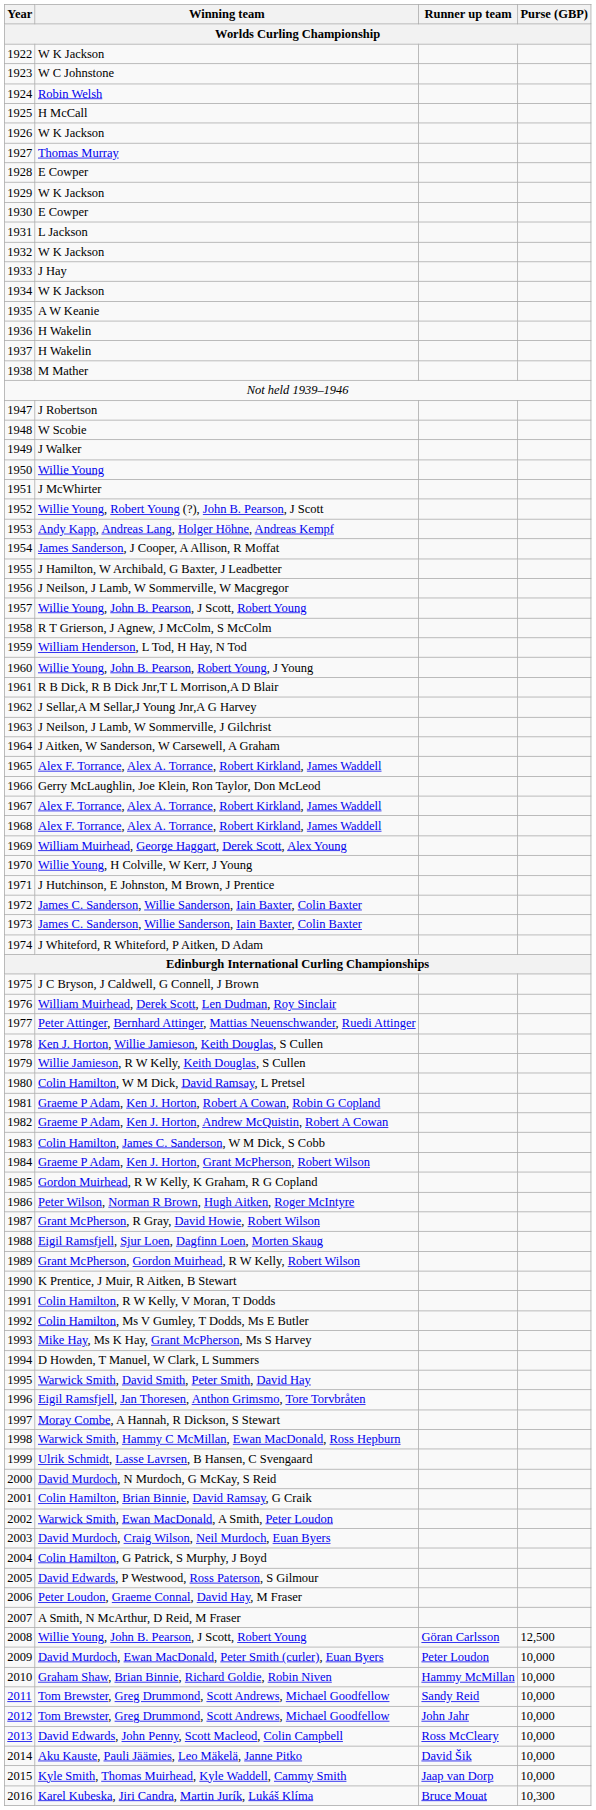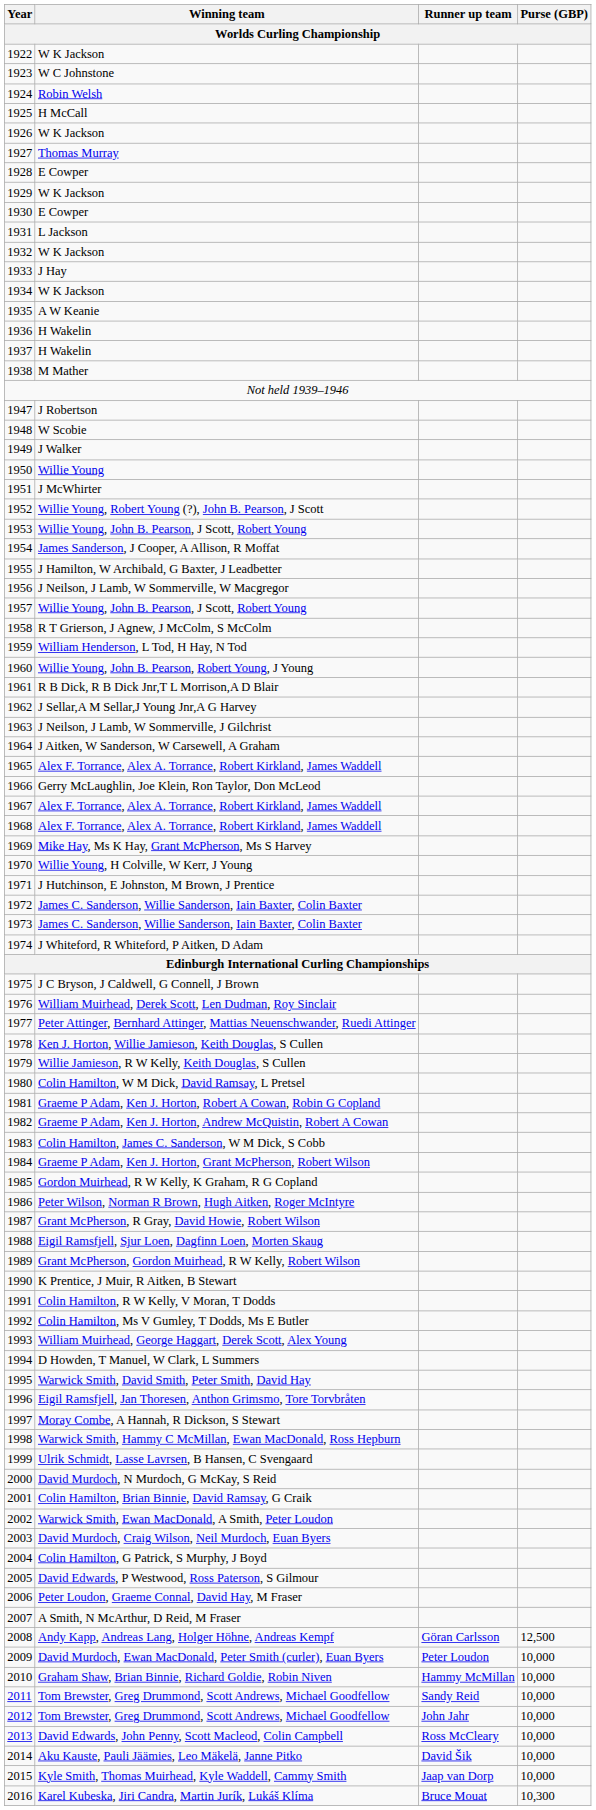 <table class="wikitable">
 <tr>
 <th>Year</th>
 <th>Winning team</th>
 <th>Runner up team</th>
 <th>Purse (GBP)</th>
 </tr>
 <tr>
 <th colspan=4>Worlds Curling Championship</th>
 </tr>
 <tr>
 <td>1922</td>
 <td>W K Jackson</td>
 <td></td>
 <td></td>
 </tr>
 <tr>
 <td>1923</td>
 <td>W C Johnstone</td>
 <td></td>
 <td></td>
 </tr>
 <tr>
 <td>1924</td>
 <td> <a href='#'>Robin Welsh</a></td>
 <td></td>
 <td></td>
 </tr>
 <tr>
 <td>1925</td>
 <td>H McCall</td>
 <td></td>
 <td></td>
 </tr>
 <tr>
 <td>1926</td>
 <td>W K Jackson</td>
 <td></td>
 <td></td>
 </tr>
 <tr>
 <td>1927</td>
 <td> <a href='#'>Thomas Murray</a></td>
 <td></td>
 <td></td>
 </tr>
 <tr>
 <td>1928</td>
 <td>E Cowper</td>
 <td></td>
 <td></td>
 </tr>
 <tr>
 <td>1929</td>
 <td>W K Jackson</td>
 <td></td>
 <td></td>
 </tr>
 <tr>
 <td>1930</td>
 <td>E Cowper</td>
 <td></td>
 <td></td>
 </tr>
 <tr>
 <td>1931</td>
 <td>L Jackson</td>
 <td></td>
 <td></td>
 </tr>
 <tr>
 <td>1932</td>
 <td>W K Jackson</td>
 <td></td>
 <td></td>
 </tr>
 <tr>
 <td>1933</td>
 <td>J Hay</td>
 <td></td>
 <td></td>
 </tr>
 <tr>
 <td>1934</td>
 <td>W K Jackson</td>
 <td></td>
 <td></td>
 </tr>
 <tr>
 <td>1935</td>
 <td>A W Keanie</td>
 <td></td>
 <td></td>
 </tr>
 <tr>
 <td>1936</td>
 <td>H Wakelin</td>
 <td></td>
 <td></td>
 </tr>
 <tr>
 <td>1937</td>
 <td>H Wakelin</td>
 <td></td>
 <td></td>
 </tr>
 <tr>
 <td>1938</td>
 <td>M Mather</td>
 <td></td>
 <td></td>
 </tr>
 <tr>
 <td colspan=4 align=center><em>Not held 1939–1946</em></td>
 </tr>
 <tr>
 <td>1947</td>
 <td>J Robertson</td>
 <td></td>
 <td></td>
 </tr>
 <tr>
 <td>1948</td>
 <td>W Scobie</td>
 <td></td>
 <td></td>
 </tr>
 <tr>
 <td>1949</td>
 <td>J Walker</td>
 <td></td>
 <td></td>
 </tr>
 <tr>
 <td>1950</td>
 <td> <a href='#'>Willie Young</a></td>
 <td></td>
 <td></td>
 </tr>
 <tr>
 <td>1951</td>
 <td>J McWhirter</td>
 <td></td>
 <td></td>
 </tr>
 <tr>
 <td>1952</td>
 <td> <a href='#'>Willie Young</a>, <a href='#'>Robert Young</a> (?), <a href='#'>John B. Pearson</a>, J Scott</td>
 <td></td>
 <td></td>
 </tr>
 <tr>
 <td>1953</td>
-<td> <a href='#'>Andy Kapp</a>, <a href='#'>Andreas Lang</a>, <a href='#'>Holger Höhne</a>, <a href='#'>Andreas Kempf</a></td>
+<td> <a href='#'>Willie Young</a>, <a href='#'>John B. Pearson</a>, J Scott, <a href='#'>Robert Young</a></td>
 <td></td>
 <td></td>
 </tr>
 <tr>
 <td>1954</td>
 <td> <a href='#'>James Sanderson</a>, J Cooper, A Allison, R Moffat</td>
 <td></td>
 <td></td>
 </tr>
 <tr>
 <td>1955</td>
 <td>J Hamilton, W Archibald, G Baxter, J Leadbetter</td>
 <td></td>
 <td></td>
 </tr>
 <tr>
 <td>1956</td>
 <td>J Neilson, J Lamb, W Sommerville, W Macgregor</td>
 <td></td>
 <td></td>
 </tr>
 <tr>
 <td>1957</td>
 <td> <a href='#'>Willie Young</a>, <a href='#'>John B. Pearson</a>, J Scott, <a href='#'>Robert Young</a></td>
 <td></td>
 <td></td>
 </tr>
 <tr>
 <td>1958</td>
 <td>R T Grierson, J Agnew, J McColm, S McColm</td>
 <td></td>
 <td></td>
 </tr>
 <tr>
 <td>1959</td>
 <td> <a href='#'>William Henderson</a>, L Tod, H Hay, N Tod</td>
 <td></td>
 <td></td>
 </tr>
 <tr>
 <td>1960</td>
 <td> <a href='#'>Willie Young</a>, <a href='#'>John B. Pearson</a>, <a href='#'>Robert Young</a>, J Young</td>
 <td></td>
 <td></td>
 </tr>
 <tr>
 <td>1961</td>
 <td>R B Dick, R B Dick Jnr,T L Morrison,A D Blair</td>
 <td></td>
 <td></td>
 </tr>
 <tr>
 <td>1962</td>
 <td>J Sellar,A M Sellar,J Young Jnr,A G Harvey</td>
 <td></td>
 <td></td>
 </tr>
 <tr>
 <td>1963</td>
 <td>J Neilson, J Lamb, W Sommerville, J Gilchrist</td>
 <td></td>
 <td></td>
 </tr>
 <tr>
 <td>1964</td>
 <td>J Aitken, W Sanderson, W Carsewell, A Graham</td>
 <td></td>
 <td></td>
 </tr>
 <tr>
 <td>1965</td>
 <td> <a href='#'>Alex F. Torrance</a>, <a href='#'>Alex A. Torrance</a>, <a href='#'>Robert Kirkland</a>, <a href='#'>James Waddell</a></td>
 <td></td>
 <td></td>
 </tr>
 <tr>
 <td>1966</td>
 <td>  Gerry McLaughlin, Joe Klein, Ron Taylor, Don McLeod</td>
 <td></td>
 <td></td>
 </tr>
 <tr>
 <td>1967</td>
 <td> <a href='#'>Alex F. Torrance</a>, <a href='#'>Alex A. Torrance</a>, <a href='#'>Robert Kirkland</a>, <a href='#'>James Waddell</a></td>
 <td></td>
 <td></td>
 </tr>
 <tr>
 <td>1968</td>
 <td> <a href='#'>Alex F. Torrance</a>, <a href='#'>Alex A. Torrance</a>, <a href='#'>Robert Kirkland</a>, <a href='#'>James Waddell</a></td>
 <td></td>
 <td></td>
 </tr>
 <tr>
 <td>1969</td>
-<td> <a href='#'>William Muirhead</a>, <a href='#'>George Haggart</a>, <a href='#'>Derek Scott</a>, <a href='#'>Alex Young</a></td>
+<td> <a href='#'>Mike Hay</a>, Ms K Hay, <a href='#'>Grant McPherson</a>, Ms S Harvey</td>
 <td></td>
 <td></td>
 </tr>
 <tr>
 <td>1970</td>
 <td> <a href='#'>Willie Young</a>, H Colville, W Kerr, J Young</td>
 <td></td>
 <td></td>
 </tr>
 <tr>
 <td>1971</td>
 <td>J Hutchinson, E Johnston, M Brown, J Prentice</td>
 <td></td>
 <td></td>
 </tr>
 <tr>
 <td>1972</td>
 <td><a href='#'>James C. Sanderson</a>, <a href='#'>Willie Sanderson</a>, <a href='#'>Iain Baxter</a>, <a href='#'>Colin Baxter</a></td>
 <td></td>
 <td></td>
 </tr>
 <tr>
 <td>1973</td>
 <td><a href='#'>James C. Sanderson</a>, <a href='#'>Willie Sanderson</a>, <a href='#'>Iain Baxter</a>, <a href='#'>Colin Baxter</a></td>
 <td></td>
 <td></td>
 </tr>
 <tr>
 <td>1974</td>
 <td>J Whiteford, R Whiteford, P Aitken, D Adam</td>
 <td></td>
 <td></td>
 </tr>
 <tr>
 <th colspan=4>Edinburgh International Curling Championships</th>
 </tr>
 <tr>
 <td>1975</td>
 <td>J C Bryson, J Caldwell, G Connell, J Brown</td>
 <td></td>
 <td></td>
 </tr>
 <tr>
 <td>1976</td>
 <td> <a href='#'>William Muirhead</a>, <a href='#'>Derek Scott</a>, <a href='#'>Len Dudman</a>, <a href='#'>Roy Sinclair</a></td>
 <td></td>
 <td></td>
 </tr>
 <tr>
 <td>1977</td>
 <td> <a href='#'>Peter Attinger</a>, <a href='#'>Bernhard Attinger</a>, <a href='#'>Mattias Neuenschwander</a>, <a href='#'>Ruedi Attinger</a></td>
 <td></td>
 <td></td>
 </tr>
 <tr>
 <td>1978</td>
 <td><a href='#'>Ken J. Horton</a>, <a href='#'>Willie Jamieson</a>, <a href='#'>Keith Douglas</a>, S Cullen</td>
 <td></td>
 <td></td>
 </tr>
 <tr>
 <td>1979</td>
 <td> <a href='#'>Willie Jamieson</a>, R W Kelly, <a href='#'>Keith Douglas</a>, S Cullen</td>
 <td></td>
 <td></td>
 </tr>
 <tr>
 <td>1980</td>
 <td> <a href='#'>Colin Hamilton</a>, W M Dick, <a href='#'>David Ramsay</a>, L Pretsel</td>
 <td></td>
 <td></td>
 </tr>
 <tr>
 <td>1981</td>
 <td><a href='#'>Graeme P Adam</a>, <a href='#'>Ken J. Horton</a>, <a href='#'>Robert A Cowan</a>, <a href='#'>Robin G Copland</a></td>
 <td></td>
 <td></td>
 </tr>
 <tr>
 <td>1982</td>
 <td><a href='#'>Graeme P Adam</a>, <a href='#'>Ken J. Horton</a>, <a href='#'>Andrew McQuistin</a>, <a href='#'>Robert A Cowan</a></td>
 <td></td>
 <td></td>
 </tr>
 <tr>
 <td>1983</td>
 <td> <a href='#'>Colin Hamilton</a>, <a href='#'>James C. Sanderson</a>, W M Dick, S Cobb</td>
 <td></td>
 <td></td>
 </tr>
 <tr>
 <td>1984</td>
 <td><a href='#'>Graeme P Adam</a>, <a href='#'>Ken J. Horton</a>, <a href='#'>Grant McPherson</a>, <a href='#'>Robert Wilson</a></td>
 <td></td>
 <td></td>
 </tr>
 <tr>
 <td>1985</td>
 <td> <a href='#'>Gordon Muirhead</a>, R W Kelly, K Graham, R G Copland</td>
 <td></td>
 <td></td>
 </tr>
 <tr>
 <td>1986</td>
 <td><a href='#'>Peter Wilson</a>, <a href='#'>Norman R Brown</a>, <a href='#'>Hugh Aitken</a>, <a href='#'>Roger McIntyre</a></td>
 <td></td>
 <td></td>
 </tr>
 <tr>
 <td>1987</td>
 <td><a href='#'>Grant McPherson</a>, R Gray, <a href='#'>David Howie</a>, <a href='#'>Robert Wilson</a></td>
 <td></td>
 <td></td>
 </tr>
 <tr>
 <td>1988</td>
 <td> <a href='#'>Eigil Ramsfjell</a>, <a href='#'>Sjur Loen</a>, <a href='#'>Dagfinn Loen</a>, <a href='#'>Morten Skaug</a></td>
 <td></td>
 <td></td>
 </tr>
 <tr>
 <td>1989</td>
 <td><a href='#'>Grant McPherson</a>, <a href='#'>Gordon Muirhead</a>, R W Kelly, <a href='#'>Robert Wilson</a></td>
 <td></td>
 <td></td>
 </tr>
 <tr>
 <td>1990</td>
 <td>K Prentice, J Muir, R Aitken, B Stewart</td>
 <td></td>
 <td></td>
 </tr>
 <tr>
 <td>1991</td>
 <td> <a href='#'>Colin Hamilton</a>, R W Kelly, V Moran, T Dodds</td>
 <td></td>
 <td></td>
 </tr>
 <tr>
 <td>1992</td>
 <td> <a href='#'>Colin Hamilton</a>, Ms V Gumley, T Dodds, Ms E Butler</td>
 <td></td>
 <td></td>
 </tr>
 <tr>
 <td>1993</td>
-<td> <a href='#'>Mike Hay</a>, Ms K Hay, <a href='#'>Grant McPherson</a>, Ms S Harvey</td>
+<td> <a href='#'>William Muirhead</a>, <a href='#'>George Haggart</a>, <a href='#'>Derek Scott</a>, <a href='#'>Alex Young</a></td>
 <td></td>
 <td></td>
 </tr>
 <tr>
 <td>1994</td>
 <td>D Howden, T Manuel, W Clark, L Summers</td>
 <td></td>
 <td></td>
 </tr>
 <tr>
 <td>1995</td>
 <td> <a href='#'>Warwick Smith</a>, <a href='#'>David Smith</a>, <a href='#'>Peter Smith</a>, <a href='#'>David Hay</a></td>
 <td></td>
 <td></td>
 </tr>
 <tr>
 <td>1996</td>
 <td> <a href='#'>Eigil Ramsfjell</a>, <a href='#'>Jan Thoresen</a>, <a href='#'>Anthon Grimsmo</a>, <a href='#'>Tore Torvbråten</a></td>
 <td></td>
 <td></td>
 </tr>
 <tr>
 <td>1997</td>
 <td> <a href='#'>Moray Combe</a>, A Hannah, R Dickson, S Stewart</td>
 <td></td>
 <td></td>
 </tr>
 <tr>
 <td>1998</td>
 <td> <a href='#'>Warwick Smith</a>, <a href='#'>Hammy C McMillan</a>, <a href='#'>Ewan MacDonald</a>, <a href='#'>Ross Hepburn</a></td>
 <td></td>
 <td></td>
 </tr>
 <tr>
 <td>1999</td>
 <td> <a href='#'>Ulrik Schmidt</a>, <a href='#'>Lasse Lavrsen</a>, B Hansen, C Svengaard</td>
 <td></td>
 <td></td>
 </tr>
 <tr>
 <td>2000</td>
 <td> <a href='#'>David Murdoch</a>, N Murdoch, G McKay, S Reid</td>
 <td></td>
 <td></td>
 </tr>
 <tr>
 <td>2001</td>
 <td> <a href='#'>Colin Hamilton</a>, <a href='#'>Brian Binnie</a>, <a href='#'>David Ramsay</a>, G Craik</td>
 <td></td>
 <td></td>
 </tr>
 <tr>
 <td>2002</td>
 <td> <a href='#'>Warwick Smith</a>, <a href='#'>Ewan MacDonald</a>, A Smith, <a href='#'>Peter Loudon</a></td>
 <td></td>
 <td></td>
 </tr>
 <tr>
 <td>2003</td>
 <td> <a href='#'>David Murdoch</a>, <a href='#'>Craig Wilson</a>, <a href='#'>Neil Murdoch</a>, <a href='#'>Euan Byers</a></td>
 <td></td>
 <td></td>
 </tr>
 <tr>
 <td>2004</td>
 <td> <a href='#'>Colin Hamilton</a>, G Patrick, S Murphy, J Boyd</td>
 <td></td>
 <td></td>
 </tr>
 <tr>
 <td>2005</td>
 <td> <a href='#'>David Edwards</a>, P Westwood, <a href='#'>Ross Paterson</a>, S Gilmour</td>
 <td></td>
 <td></td>
 </tr>
 <tr>
 <td>2006</td>
 <td> <a href='#'>Peter Loudon</a>, <a href='#'>Graeme Connal</a>, <a href='#'>David Hay</a>, M Fraser</td>
 <td></td>
 <td></td>
 </tr>
 <tr>
 <td>2007</td>
 <td>A Smith, N McArthur, D Reid, M Fraser</td>
 <td></td>
 <td></td>
 </tr>
 <tr>
 <td>2008</td>
-<td> <a href='#'>Willie Young</a>, <a href='#'>John B. Pearson</a>, J Scott, <a href='#'>Robert Young</a></td>
+<td> <a href='#'>Andy Kapp</a>, <a href='#'>Andreas Lang</a>, <a href='#'>Holger Höhne</a>, <a href='#'>Andreas Kempf</a></td>
 <td> <a href='#'>Göran Carlsson</a></td>
 <td>12,500</td>
 </tr>
 <tr>
 <td>2009</td>
 <td> <a href='#'>David Murdoch</a>, <a href='#'>Ewan MacDonald</a>, <a href='#'>Peter Smith (curler)</a>, <a href='#'>Euan Byers</a></td>
 <td> <a href='#'>Peter Loudon</a></td>
 <td>10,000</td>
 </tr>
 <tr>
 <td>2010</td>
 <td> <a href='#'>Graham Shaw</a>, <a href='#'>Brian Binnie</a>, <a href='#'>Richard Goldie</a>, <a href='#'>Robin Niven</a></td>
 <td> <a href='#'>Hammy McMillan</a></td>
 <td>10,000</td>
 </tr>
 <tr>
 <td><a href='#'>2011</a></td>
 <td> <a href='#'>Tom Brewster</a>, <a href='#'>Greg Drummond</a>, <a href='#'>Scott Andrews</a>, <a href='#'>Michael Goodfellow</a></td>
 <td> <a href='#'>Sandy Reid</a></td>
 <td>10,000</td>
 </tr>
 <tr>
 <td><a href='#'>2012</a></td>
 <td> <a href='#'>Tom Brewster</a>, <a href='#'>Greg Drummond</a>, <a href='#'>Scott Andrews</a>, <a href='#'>Michael Goodfellow</a></td>
 <td> <a href='#'>John Jahr</a></td>
 <td>10,000</td>
 </tr>
 <tr>
 <td><a href='#'>2013</a></td>
 <td> <a href='#'>David Edwards</a>, <a href='#'>John Penny</a>, <a href='#'>Scott Macleod</a>, <a href='#'>Colin Campbell</a></td>
 <td> <a href='#'>Ross McCleary</a></td>
 <td>10,000</td>
 </tr>
 <tr>
 <td>2014</td>
 <td> <a href='#'>Aku Kauste</a>, <a href='#'>Pauli Jäämies</a>, <a href='#'>Leo Mäkelä</a>, <a href='#'>Janne Pitko</a></td>
 <td> <a href='#'>David Šik</a></td>
 <td>10,000</td>
 </tr>
 <tr>
 <td>2015</td>
 <td> <a href='#'>Kyle Smith</a>, <a href='#'>Thomas Muirhead</a>, <a href='#'>Kyle Waddell</a>, <a href='#'>Cammy Smith</a></td>
 <td> <a href='#'>Jaap van Dorp</a></td>
 <td>10,000</td>
 </tr>
 <tr>
 <td>2016</td>
 <td> <a href='#'>Karel Kubeska</a>, <a href='#'>Jiri Candra</a>, <a href='#'>Martin Jurík</a>, <a href='#'>Lukáš Klíma</a></td>
 <td> <a href='#'>Bruce Mouat</a></td>
 <td>10,300</td>
 </tr>
 </table>
